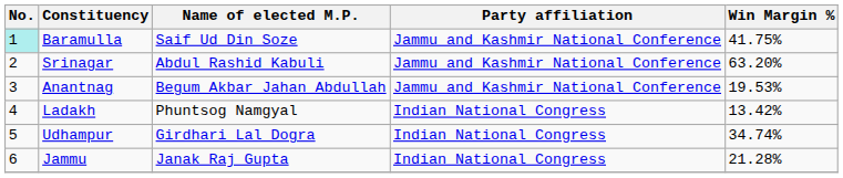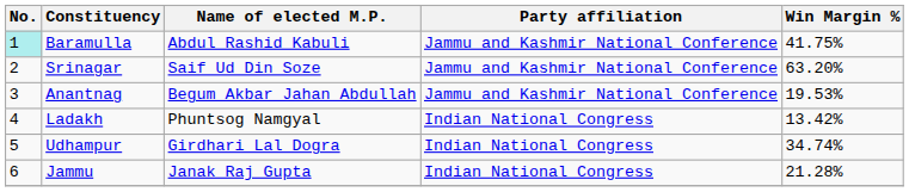 <table class="sortable wikitable" style="font-size: 95%;">
 <tr>
 <th>No.</th>
 <th>Constituency</th>
 <th>Name of elected M.P.</th>
 <th>Party affiliation</th>
 <th>Win Margin %</th>
 </tr>
 <tr>
 <td style="background: paleturquoise;">1</td>
 <td><a href='#'>Baramulla</a></td>
-<td><a href='#'>Saif Ud Din Soze</a></td>
+<td><a href='#'>Abdul Rashid Kabuli</a></td>
 <td><a href='#'>Jammu and Kashmir National Conference</a></td>
 <td>41.75%</td>
 </tr>
 <tr>
 <td>2</td>
 <td><a href='#'>Srinagar</a></td>
-<td><a href='#'>Abdul Rashid Kabuli</a></td>
+<td><a href='#'>Saif Ud Din Soze</a></td>
 <td><a href='#'>Jammu and Kashmir National Conference</a></td>
 <td>63.20%</td>
 </tr>
 <tr>
 <td>3</td>
 <td><a href='#'>Anantnag</a></td>
 <td><a href='#'>Begum Akbar Jahan Abdullah</a></td>
 <td><a href='#'>Jammu and Kashmir National Conference</a></td>
 <td>19.53%</td>
 </tr>
 <tr>
 <td>4</td>
 <td><a href='#'>Ladakh</a></td>
 <td>Phuntsog Namgyal</td>
 <td><a href='#'>Indian National Congress</a></td>
 <td>13.42%</td>
 </tr>
 <tr>
 <td>5</td>
 <td><a href='#'>Udhampur</a></td>
 <td><a href='#'>Girdhari Lal Dogra</a></td>
 <td><a href='#'>Indian National Congress</a></td>
 <td>34.74%</td>
 </tr>
 <tr>
 <td>6</td>
 <td><a href='#'>Jammu</a></td>
 <td><a href='#'>Janak Raj Gupta</a></td>
 <td><a href='#'>Indian National Congress</a></td>
 <td>21.28%</td>
 </tr>
 <tr>
 </tr>
 </table>
